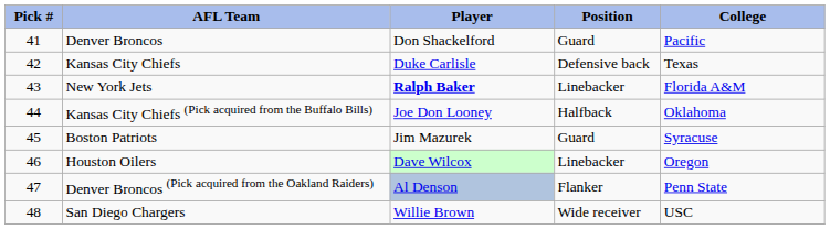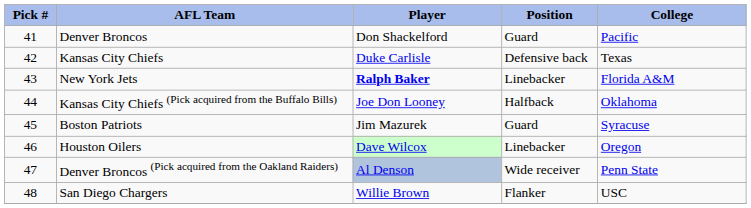 <table class="wikitable sortable sortable" style="width: 100%">
 <tr>
 <th style="background:#A8BDEC;" width=7%>Pick #</th>
 <th width=40% style="background:#A8BDEC;">AFL Team</th>
 <th width=20% style="background:#A8BDEC;">Player</th>
 <th width=13% style="background:#A8BDEC;">Position</th>
 <th style="background:#A8BDEC;">College</th>
 </tr>
 <tr>
 <td align=center>41</td>
 <td>Denver Broncos</td>
 <td>Don Shackelford</td>
 <td>Guard</td>
 <td><a href='#'>Pacific</a></td>
 </tr>
 <tr>
 <td align=center>42</td>
 <td>Kansas City Chiefs</td>
 <td><a href='#'>Duke Carlisle</a></td>
 <td>Defensive back</td>
 <td>Texas</td>
 </tr>
 <tr>
 <td align=center>43</td>
 <td>New York Jets</td>
 <td><strong><a href='#'>Ralph Baker</a></strong></td>
 <td>Linebacker</td>
 <td><a href='#'>Florida A&M</a></td>
 </tr>
 <tr>
 <td align=center>44</td>
 <td>Kansas City Chiefs <sup>(Pick acquired from the Buffalo Bills)</sup></td>
 <td><a href='#'>Joe Don Looney</a></td>
 <td>Halfback</td>
 <td><a href='#'>Oklahoma</a></td>
 </tr>
 <tr>
 <td align=center>45</td>
 <td>Boston Patriots</td>
 <td>Jim Mazurek</td>
 <td>Guard</td>
 <td><a href='#'>Syracuse</a></td>
 </tr>
 <tr>
 <td align=center>46</td>
 <td>Houston Oilers</td>
 <td bgcolor="#CCFFCC"><a href='#'>Dave Wilcox</a></td>
 <td>Linebacker</td>
 <td><a href='#'>Oregon</a></td>
 </tr>
 <tr>
 <td align=center>47</td>
 <td>Denver Broncos <sup>(Pick acquired from the Oakland Raiders)</sup></td>
 <td bgcolor=lightsteelblue><a href='#'>Al Denson</a></td>
-<td>Flanker</td>
+<td>Wide receiver</td>
 <td><a href='#'>Penn State</a></td>
 </tr>
 <tr>
 <td align=center>48</td>
 <td>San Diego Chargers</td>
 <td><a href='#'>Willie Brown</a></td>
-<td>Wide receiver</td>
+<td>Flanker</td>
 <td>USC</td>
 </tr>
 <tr>
 </tr>
 </table>
